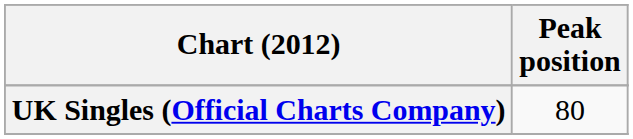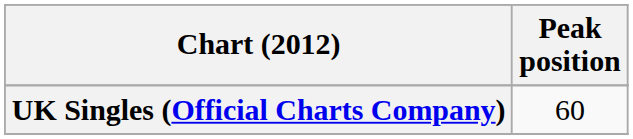 <table class="wikitable sortable plainrowheaders" style="text-align:center">
 <tr>
 <th>Chart (2012)</th>
 <th>Peak<br>position</th>
 </tr>
 <tr>
 </tr>
 <tr>
 </tr>
 <tr>
 </tr>
 <tr>
 </tr>
 <tr>
 </tr>
 <tr>
 </tr>
 <tr>
 </tr>
 <tr>
 </tr>
 <tr>
 </tr>
 <tr>
 </tr>
 <tr>
 </tr>
 <tr>
 <th scope="row">UK Singles (<a href='#'>Official Charts Company</a>)</th>
-<td>80</td>
+<td>60</td>
 </tr>
 <tr>
 </tr>
 </table>
